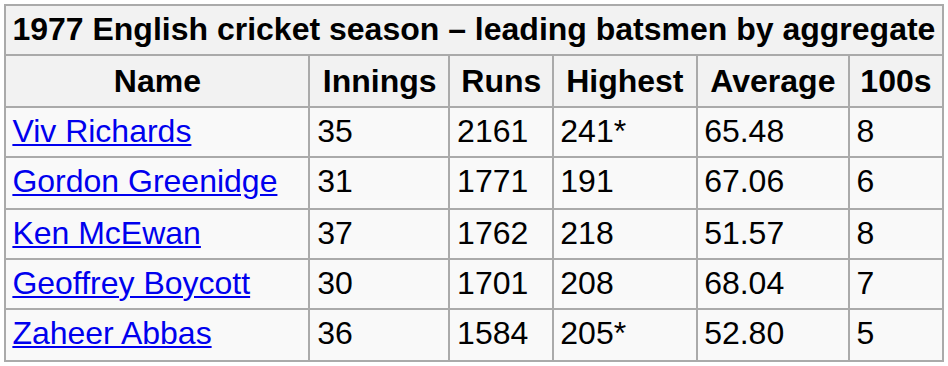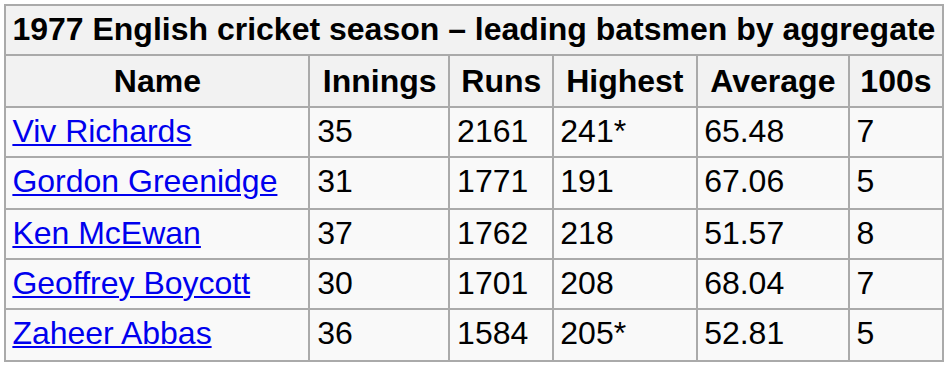 <table class="wikitable">
 <tr>
 <th bgcolor="#efefef" colspan="7">1977 English cricket season – leading batsmen by aggregate</th>
 </tr>
 <tr bgcolor="#efefef">
 <th>Name</th>
 <th>Innings</th>
 <th>Runs</th>
 <th>Highest</th>
 <th>Average</th>
 <th>100s</th>
 </tr>
 <tr>
 <td><a href='#'>Viv Richards</a></td>
 <td>35</td>
 <td>2161</td>
 <td>241*</td>
 <td>65.48</td>
-<td>8</td>
+<td>7</td>
 </tr>
 <tr>
 <td><a href='#'>Gordon Greenidge</a></td>
 <td>31</td>
 <td>1771</td>
 <td>191</td>
 <td>67.06</td>
-<td>6</td>
+<td>5</td>
 </tr>
 <tr>
 <td><a href='#'>Ken McEwan</a></td>
 <td>37</td>
 <td>1762</td>
 <td>218</td>
 <td>51.57</td>
 <td>8</td>
 </tr>
 <tr>
 <td><a href='#'>Geoffrey Boycott</a></td>
 <td>30</td>
 <td>1701</td>
 <td>208</td>
 <td>68.04</td>
 <td>7</td>
 </tr>
 <tr>
 <td><a href='#'>Zaheer Abbas</a></td>
 <td>36</td>
 <td>1584</td>
 <td>205*</td>
-<td>52.80</td>
+<td>52.81</td>
 <td>5</td>
 </tr>
 </table>
